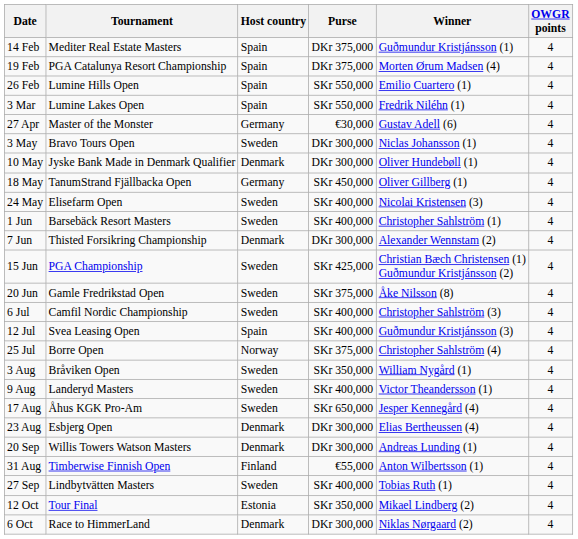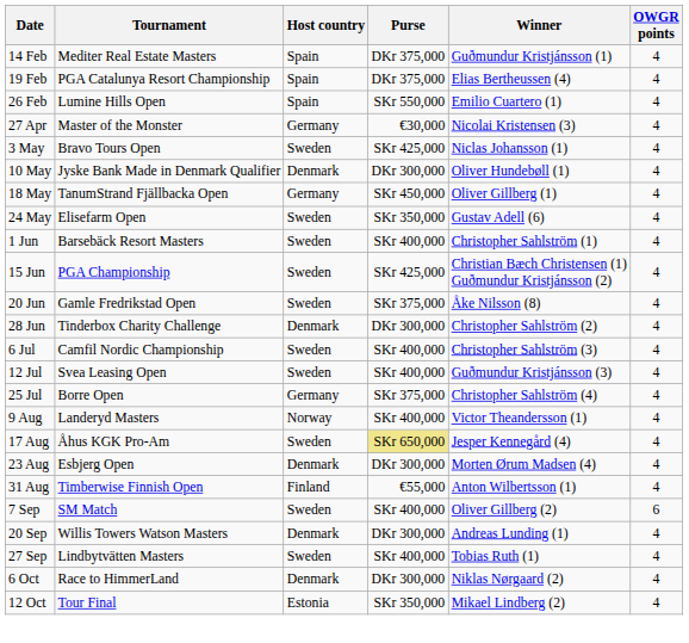 <table class="wikitable" style="font-size:95%;">
 <tr>
 <th>Date</th>
 <th>Tournament</th>
 <th>Host country</th>
 <th>Purse</th>
 <th>Winner</th>
 <th><a href='#'>OWGR</a><br>points</th>
 </tr>
 <tr>
 <td>14 Feb</td>
 <td>Mediter Real Estate Masters</td>
 <td>Spain</td>
 <td align=right>DKr 375,000</td>
 <td> <a href='#'>Guðmundur Kristjánsson</a> (1)</td>
 <td align=center>4</td>
 </tr>
 <tr>
 <td>19 Feb</td>
 <td>PGA Catalunya Resort Championship</td>
 <td>Spain</td>
 <td align=right>DKr 375,000</td>
-<td> <a href='#'>Morten Ørum Madsen</a> (4)</td>
+<td> <a href='#'>Elias Bertheussen</a> (4)</td>
 <td align=center>4</td>
 </tr>
 <tr>
 <td>26 Feb</td>
 <td>Lumine Hills Open</td>
 <td>Spain</td>
 <td align=right>SKr 550,000</td>
 <td> <a href='#'>Emilio Cuartero</a> (1)</td>
 <td align=center>4</td>
 </tr>
 <tr>
-<td>3 Mar</td>
-<td>Lumine Lakes Open</td>
-<td>Spain</td>
-<td align=right>SKr 550,000</td>
-<td> <a href='#'>Fredrik Niléhn</a> (1)</td>
-<td align=center>4</td>
-</tr>
-<tr>
 <td>27 Apr</td>
 <td>Master of the Monster</td>
 <td>Germany</td>
 <td align=right>€30,000</td>
-<td> <a href='#'>Gustav Adell</a> (6)</td>
+<td> <a href='#'>Nicolai Kristensen</a> (3)</td>
 <td align=center>4</td>
 </tr>
 <tr>
 <td>3 May</td>
 <td>Bravo Tours Open</td>
 <td>Sweden</td>
-<td align=right>DKr 300,000</td>
+<td align=right>SKr 425,000</td>
 <td> <a href='#'>Niclas Johansson</a> (1)</td>
 <td align=center>4</td>
 </tr>
 <tr>
 <td>10 May</td>
 <td>Jyske Bank Made in Denmark Qualifier</td>
 <td>Denmark</td>
 <td align=right>DKr 300,000</td>
 <td> <a href='#'>Oliver Hundebøll</a> (1)</td>
 <td align=center>4</td>
 </tr>
 <tr>
 <td>18 May</td>
 <td>TanumStrand Fjällbacka Open</td>
 <td>Germany</td>
 <td align=right>SKr 450,000</td>
 <td> <a href='#'>Oliver Gillberg</a> (1)</td>
 <td align=center>4</td>
 </tr>
 <tr>
 <td>24 May</td>
 <td>Elisefarm Open</td>
 <td>Sweden</td>
-<td align=right>SKr 400,000</td>
-<td> <a href='#'>Nicolai Kristensen</a> (3)</td>
+<td align=right>SKr 350,000</td>
+<td> <a href='#'>Gustav Adell</a> (6)</td>
 <td align=center>4</td>
 </tr>
 <tr>
 <td>1 Jun</td>
 <td>Barsebäck Resort Masters</td>
 <td>Sweden</td>
 <td align=right>SKr 400,000</td>
 <td> <a href='#'>Christopher Sahlström</a> (1)</td>
-<td align=center>4</td>
-</tr>
-<tr>
-<td>7 Jun</td>
-<td>Thisted Forsikring Championship</td>
-<td>Denmark</td>
-<td align=right>DKr 300,000</td>
-<td> <a href='#'>Alexander Wennstam</a> (2)</td>
 <td align=center>4</td>
 </tr>
 <tr>
 <td>15 Jun</td>
 <td><a href='#'>PGA Championship</a></td>
 <td>Sweden</td>
 <td align=right>SKr 425,000</td>
 <td> <a href='#'>Christian Bæch Christensen</a> (1)<br> <a href='#'>Guðmundur Kristjánsson</a> (2)</td>
 <td align=center>4</td>
 </tr>
 <tr>
 <td>20 Jun</td>
 <td>Gamle Fredrikstad Open</td>
 <td>Sweden</td>
 <td align=right>SKr 375,000</td>
 <td> <a href='#'>Åke Nilsson</a> (8)</td>
 <td align=center>4</td>
 </tr>
 <tr>
+<td>28 Jun</td>
+<td>Tinderbox Charity Challenge</td>
+<td>Denmark</td>
+<td align=right>DKr 300,000</td>
+<td> <a href='#'>Christopher Sahlström</a> (2)</td>
+<td align=center>4</td>
+</tr>
+<tr>
 <td>6 Jul</td>
 <td>Camfil Nordic Championship</td>
 <td>Sweden</td>
 <td align=right>SKr 400,000</td>
 <td> <a href='#'>Christopher Sahlström</a> (3)</td>
 <td align=center>4</td>
 </tr>
 <tr>
 <td>12 Jul</td>
 <td>Svea Leasing Open</td>
-<td>Spain</td>
+<td>Sweden</td>
 <td align=right>SKr 400,000</td>
 <td> <a href='#'>Guðmundur Kristjánsson</a> (3)</td>
 <td align=center>4</td>
 </tr>
 <tr>
 <td>25 Jul</td>
 <td>Borre Open</td>
-<td>Norway</td>
+<td>Germany</td>
 <td align=right>SKr 375,000</td>
 <td> <a href='#'>Christopher Sahlström</a> (4)</td>
 <td align=center>4</td>
 </tr>
 <tr>
-<td>3 Aug</td>
-<td>Bråviken Open</td>
-<td>Sweden</td>
-<td align=right>SKr 350,000</td>
-<td> <a href='#'>William Nygård</a> (1)</td>
-<td align=center>4</td>
-</tr>
-<tr>
 <td>9 Aug</td>
 <td>Landeryd Masters</td>
-<td>Sweden</td>
+<td>Norway</td>
 <td align=right>SKr 400,000</td>
 <td> <a href='#'>Victor Theandersson</a> (1)</td>
 <td align=center>4</td>
 </tr>
 <tr>
 <td>17 Aug</td>
 <td>Åhus KGK Pro-Am</td>
 <td>Sweden</td>
-<td align=right>SKr 650,000</td>
+<td align=right style="background: khaki;">SKr 650,000</td>
 <td> <a href='#'>Jesper Kennegård</a> (4)</td>
 <td align=center>4</td>
 </tr>
 <tr>
 <td>23 Aug</td>
 <td>Esbjerg Open</td>
 <td>Denmark</td>
 <td align=right>DKr 300,000</td>
-<td> <a href='#'>Elias Bertheussen</a> (4)</td>
-<td align=center>4</td>
-</tr>
-<tr>
-<td>20 Sep</td>
-<td>Willis Towers Watson Masters</td>
-<td>Denmark</td>
-<td align=right>DKr 300,000</td>
-<td> <a href='#'>Andreas Lunding</a> (1)</td>
+<td> <a href='#'>Morten Ørum Madsen</a> (4)</td>
 <td align=center>4</td>
 </tr>
 <tr>
 <td>31 Aug</td>
 <td><a href='#'>Timberwise Finnish Open</a></td>
 <td>Finland</td>
 <td align=right>€55,000</td>
 <td> <a href='#'>Anton Wilbertsson</a> (1)</td>
 <td align=center>4</td>
 </tr>
 <tr>
+<td>7 Sep</td>
+<td><a href='#'>SM Match</a></td>
+<td>Sweden</td>
+<td align=right>SKr 400,000</td>
+<td> <a href='#'>Oliver Gillberg</a> (2)</td>
+<td align=center>6</td>
+</tr>
+<tr>
+<td>20 Sep</td>
+<td>Willis Towers Watson Masters</td>
+<td>Denmark</td>
+<td align=right>DKr 300,000</td>
+<td> <a href='#'>Andreas Lunding</a> (1)</td>
+<td align=center>4</td>
+</tr>
+<tr>
 <td>27 Sep</td>
 <td>Lindbytvätten Masters</td>
 <td>Sweden</td>
 <td align=right>SKr 400,000</td>
 <td> <a href='#'>Tobias Ruth</a> (1)</td>
+<td align=center>4</td>
+</tr>
+<tr>
+<td>6 Oct</td>
+<td>Race to HimmerLand</td>
+<td>Denmark</td>
+<td align=right>DKr 300,000</td>
+<td> <a href='#'>Niklas Nørgaard</a> (2)</td>
 <td align=center>4</td>
 </tr>
 <tr>
 <td>12 Oct</td>
 <td><a href='#'>Tour Final</a></td>
 <td>Estonia</td>
 <td align=right>SKr 350,000</td>
 <td> <a href='#'>Mikael Lindberg</a> (2)</td>
 <td align=center>4</td>
 </tr>
-<tr>
-<td>6 Oct</td>
-<td>Race to HimmerLand</td>
-<td>Denmark</td>
-<td align=right>DKr 300,000</td>
-<td> <a href='#'>Niklas Nørgaard</a> (2)</td>
-<td align=center>4</td>
-</tr>
 </table>
